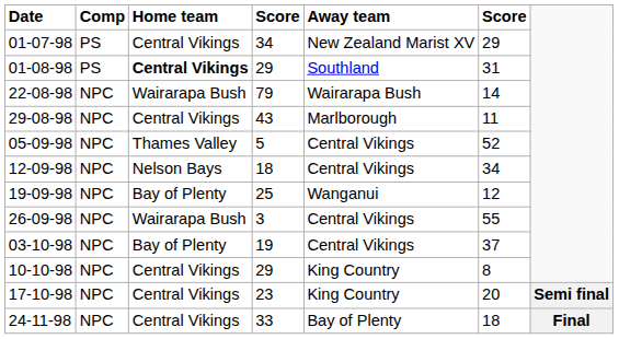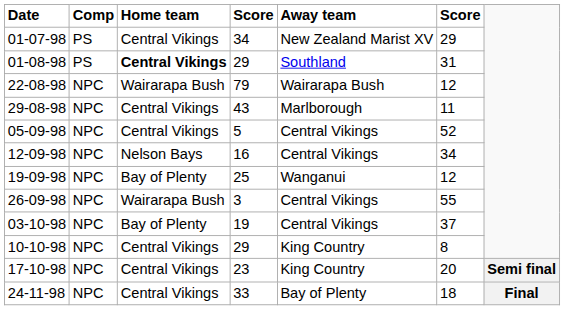 <table class="wikitable">
 <tr bgcolor="#FFFFFF">
 <td><strong>Date</strong></td>
 <td><strong>Comp</strong></td>
 <td><strong>Home team</strong></td>
 <td><strong>Score</strong></td>
 <td><strong>Away team</strong></td>
 <td><strong>Score</strong></td>
 </tr>
 <tr bgcolor="#FFFFFF">
 <td>01-07-98</td>
 <td>PS</td>
 <td> Central Vikings</td>
 <td>34</td>
 <td> New Zealand Marist XV</td>
 <td>29</td>
 </tr>
 <tr bgcolor="#FFFFFF">
 <td>01-08-98</td>
 <td>PS</td>
 <td><strong> Central Vikings</strong></td>
 <td>29</td>
 <td> <a href='#'>Southland</a></td>
 <td>31</td>
 </tr>
 <tr bgcolor="#FFFFFF">
 <td>22-08-98</td>
 <td>NPC</td>
 <td> Wairarapa Bush</td>
 <td>79</td>
 <td> Wairarapa Bush</td>
-<td>14</td>
+<td>12</td>
 </tr>
 <tr bgcolor="#FFFFFF">
 <td>29-08-98</td>
 <td>NPC</td>
 <td> Central Vikings</td>
 <td>43</td>
 <td> Marlborough</td>
 <td>11</td>
 </tr>
 <tr bgcolor="#FFFFFF">
 <td>05-09-98</td>
 <td>NPC</td>
-<td> Thames Valley</td>
+<td> Central Vikings</td>
 <td>5</td>
 <td> Central Vikings</td>
 <td>52</td>
 </tr>
 <tr bgcolor="#FFFFFF">
 <td>12-09-98</td>
 <td>NPC</td>
 <td> Nelson Bays</td>
-<td>18</td>
+<td>16</td>
 <td> Central Vikings</td>
 <td>34</td>
 </tr>
 <tr bgcolor="#FFFFFF">
 <td>19-09-98</td>
 <td>NPC</td>
 <td> Bay of Plenty</td>
 <td>25</td>
 <td> Wanganui</td>
 <td>12</td>
 </tr>
 <tr bgcolor="#FFFFFF">
 <td>26-09-98</td>
 <td>NPC</td>
 <td> Wairarapa Bush</td>
 <td>3</td>
 <td> Central Vikings</td>
 <td>55</td>
 </tr>
 <tr bgcolor="#FFFFFF">
 <td>03-10-98</td>
 <td>NPC</td>
 <td> Bay of Plenty</td>
 <td>19</td>
 <td> Central Vikings</td>
 <td>37</td>
 </tr>
 <tr bgcolor="#FFFFFF">
 <td>10-10-98</td>
 <td>NPC</td>
 <td> Central Vikings</td>
 <td>29</td>
 <td> King Country</td>
 <td>8</td>
 </tr>
 <tr bgcolor="#FFFFFF">
 <td>17-10-98</td>
 <td>NPC</td>
 <td> Central Vikings</td>
 <td>23</td>
 <td> King Country</td>
 <td>20</td>
 <th>Semi final</th>
 </tr>
 <tr bgcolor="#FFFFFF">
 <td>24-11-98</td>
 <td>NPC</td>
 <td> Central Vikings</td>
 <td>33</td>
 <td> Bay of Plenty</td>
 <td>18</td>
 <th>Final</th>
 </tr>
 </table>
